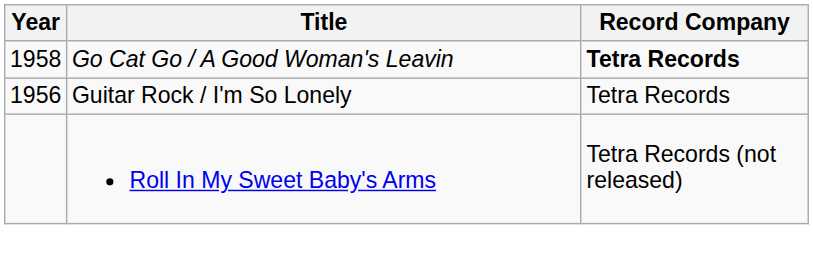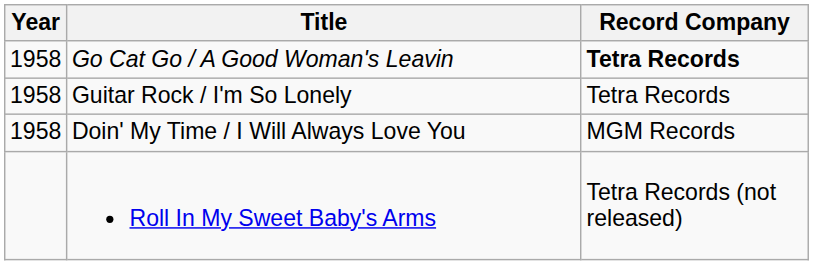 <table class="wikitable">
 <tr>
 <th width="30">Year</th>
 <th width="350">Title</th>
 <th width="150">Record Company</th>
 </tr>
 <tr>
 <td>1958</td>
 <td><em>Go Cat Go / A Good Woman's Leavin<strong></td>
 <td><strong>Tetra Records</strong></td>
 </tr>
 <tr>
-<td>1956</td>
+<td>1958</td>
 <td></em>Guitar Rock / I'm So Lonely<em></td>
 <td>Tetra Records</td>
+</tr>
+<tr>
+<td>1958</td>
+<td></em>Doin' My Time / I Will Always Love You<em></td>
+<td>MGM Records</td>
 </tr>
 <tr>
 <td></td>
 <td><br><ul><li></em><a href='#'>Roll In My Sweet Baby's Arms</a><em></li></ul></td>
 <td>Tetra Records (not released)</td>
 </tr>
 </table>
